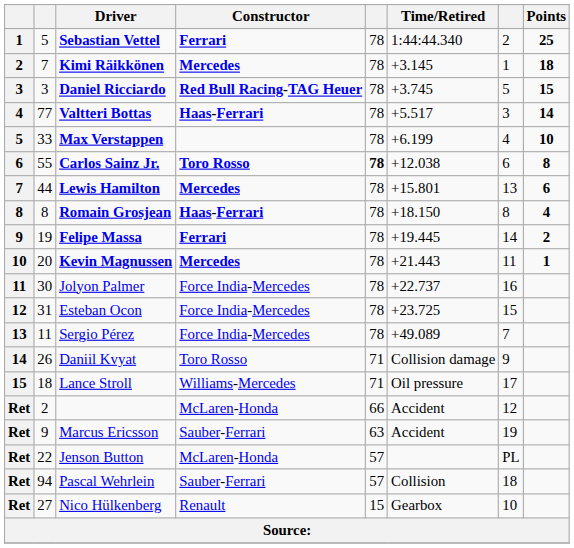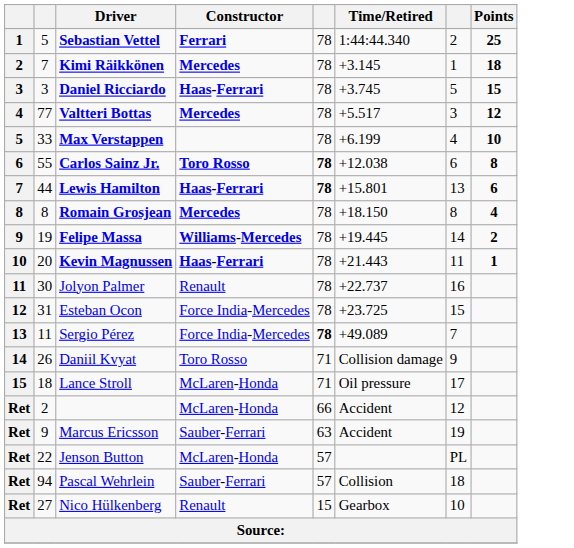 <table class="wikitable sortable" style="font-size: 85%;">
 <tr>
 <th scope="col"></th>
 <th scope="col"></th>
 <th scope="col">Driver</th>
 <th scope="col">Constructor</th>
 <th scope="col" class="unsortable"></th>
 <th scope="col" class="unsortable">Time/Retired</th>
 <th scope="col"></th>
 <th scope="col">Points</th>
 </tr>
 <tr>
 <th>1</th>
 <td align="center">5</td>
 <td> <strong><a href='#'>Sebastian Vettel</a></strong></td>
 <td><strong><a href='#'>Ferrari</a></strong></td>
 <td>78</td>
 <td>1:44:44.340</td>
 <td>2</td>
 <td align="center"><strong>25</strong></td>
 </tr>
 <tr>
 <th>2</th>
 <td align="center">7</td>
 <td> <strong><a href='#'>Kimi Räikkönen</a></strong></td>
 <td><strong><a href='#'>Mercedes</a></strong></td>
 <td>78</td>
 <td>+3.145</td>
 <td>1</td>
 <td align="center"><strong>18</strong></td>
 </tr>
 <tr>
 <th>3</th>
 <td align="center">3</td>
 <td> <strong><a href='#'>Daniel Ricciardo</a></strong></td>
-<td><strong><a href='#'>Red Bull Racing</a>-<a href='#'>TAG Heuer</a></strong></td>
+<td><strong><a href='#'>Haas</a>-<a href='#'>Ferrari</a></strong></td>
 <td>78</td>
 <td>+3.745</td>
 <td>5</td>
 <td align="center"><strong>15</strong></td>
 </tr>
 <tr>
 <th>4</th>
 <td align="center">77</td>
 <td> <strong><a href='#'>Valtteri Bottas</a></strong></td>
-<td><strong><a href='#'>Haas</a>-<a href='#'>Ferrari</a></strong></td>
+<td><strong><a href='#'>Mercedes</a></strong></td>
 <td>78</td>
 <td>+5.517</td>
 <td>3</td>
-<td align="center"><strong>14</strong></td>
+<td align="center"><strong>12</strong></td>
 </tr>
 <tr>
 <th>5</th>
 <td align="center">33</td>
 <td> <strong><a href='#'>Max Verstappen</a></strong></td>
 <td></td>
 <td>78</td>
 <td>+6.199</td>
 <td>4</td>
 <td align=center><strong>10</strong></td>
 </tr>
 <tr>
 <th>6</th>
 <td align="center">55</td>
 <td> <strong><a href='#'>Carlos Sainz Jr.</a></strong></td>
 <td><strong><a href='#'>Toro Rosso</a></strong></td>
 <td><strong>78</strong></td>
 <td>+12.038</td>
 <td>6</td>
 <td align="center"><strong>8</strong></td>
 </tr>
 <tr>
 <th>7</th>
 <td align="center">44</td>
 <td> <strong><a href='#'>Lewis Hamilton</a></strong></td>
-<td><strong><a href='#'>Mercedes</a></strong></td>
-<td>78</td>
+<td><strong><a href='#'>Haas</a>-<a href='#'>Ferrari</a></strong></td>
+<td><strong>78</strong></td>
 <td>+15.801</td>
 <td>13</td>
 <td align="center"><strong>6</strong></td>
 </tr>
 <tr>
 <th>8</th>
 <td align="center">8</td>
 <td> <strong><a href='#'>Romain Grosjean</a></strong></td>
-<td><strong><a href='#'>Haas</a>-<a href='#'>Ferrari</a></strong></td>
+<td><strong><a href='#'>Mercedes</a></strong></td>
 <td>78</td>
 <td>+18.150</td>
 <td>8</td>
 <td align="center"><strong>4</strong></td>
 </tr>
 <tr>
 <th>9</th>
 <td align="center">19</td>
 <td> <strong><a href='#'>Felipe Massa</a></strong></td>
-<td><strong><a href='#'>Ferrari</a></strong></td>
+<td><strong><a href='#'>Williams</a>-<a href='#'>Mercedes</a></strong></td>
 <td>78</td>
 <td>+19.445</td>
 <td>14</td>
 <td align="center"><strong>2</strong></td>
 </tr>
 <tr>
 <th>10</th>
 <td align="center">20</td>
 <td> <strong><a href='#'>Kevin Magnussen</a></strong></td>
-<td><strong><a href='#'>Mercedes</a></strong></td>
+<td><strong><a href='#'>Haas</a>-<a href='#'>Ferrari</a></strong></td>
 <td>78</td>
 <td>+21.443</td>
 <td>11</td>
 <td align="center"><strong>1</strong></td>
 </tr>
 <tr>
 <th>11</th>
 <td align="center">30</td>
 <td> <a href='#'>Jolyon Palmer</a></td>
-<td><a href='#'>Force India</a>-<a href='#'>Mercedes</a></td>
+<td><a href='#'>Renault</a></td>
 <td>78</td>
 <td>+22.737</td>
 <td>16</td>
 <td></td>
 </tr>
 <tr>
 <th>12</th>
 <td align="center">31</td>
 <td> <a href='#'>Esteban Ocon</a></td>
 <td><a href='#'>Force India</a>-<a href='#'>Mercedes</a></td>
 <td>78</td>
 <td>+23.725</td>
 <td>15</td>
 <td></td>
 </tr>
 <tr>
 <th>13</th>
 <td align="center">11</td>
 <td> <a href='#'>Sergio Pérez</a></td>
 <td><a href='#'>Force India</a>-<a href='#'>Mercedes</a></td>
-<td>78</td>
+<td><strong>78</strong></td>
 <td>+49.089</td>
 <td>7</td>
 <td></td>
 </tr>
 <tr>
 <th>14</th>
 <td align="center">26</td>
 <td> <a href='#'>Daniil Kvyat</a></td>
 <td><a href='#'>Toro Rosso</a></td>
 <td>71</td>
 <td>Collision damage</td>
 <td>9</td>
 <td></td>
 </tr>
 <tr>
 <th>15</th>
 <td align="center">18</td>
 <td> <a href='#'>Lance Stroll</a></td>
-<td><a href='#'>Williams</a>-<a href='#'>Mercedes</a></td>
+<td><a href='#'>McLaren</a>-<a href='#'>Honda</a></td>
 <td>71</td>
 <td>Oil pressure</td>
 <td>17</td>
 <td></td>
 </tr>
 <tr>
 <th>Ret</th>
 <td align="center">2</td>
 <td></td>
 <td><a href='#'>McLaren</a>-<a href='#'>Honda</a></td>
 <td>66</td>
 <td>Accident</td>
 <td>12</td>
 <td></td>
 </tr>
 <tr>
 <th>Ret</th>
 <td align="center">9</td>
 <td> <a href='#'>Marcus Ericsson</a></td>
 <td><a href='#'>Sauber</a>-<a href='#'>Ferrari</a></td>
 <td>63</td>
 <td>Accident</td>
 <td>19</td>
 <td></td>
 </tr>
 <tr>
 <th>Ret</th>
 <td align="center">22</td>
 <td> <a href='#'>Jenson Button</a></td>
 <td><a href='#'>McLaren</a>-<a href='#'>Honda</a></td>
 <td>57</td>
 <td></td>
 <td>PL</td>
 <td></td>
 </tr>
 <tr>
 <th>Ret</th>
 <td align="center">94</td>
 <td> <a href='#'>Pascal Wehrlein</a></td>
 <td><a href='#'>Sauber</a>-<a href='#'>Ferrari</a></td>
 <td>57</td>
 <td>Collision</td>
 <td>18</td>
 <td></td>
 </tr>
 <tr>
 <th>Ret</th>
 <td align="center">27</td>
 <td> <a href='#'>Nico Hülkenberg</a></td>
 <td><a href='#'>Renault</a></td>
 <td>15</td>
 <td>Gearbox</td>
 <td>10</td>
 <td></td>
 </tr>
 <tr>
 <th colspan="8">Source:</th>
 </tr>
 <tr>
 </tr>
 </table>
